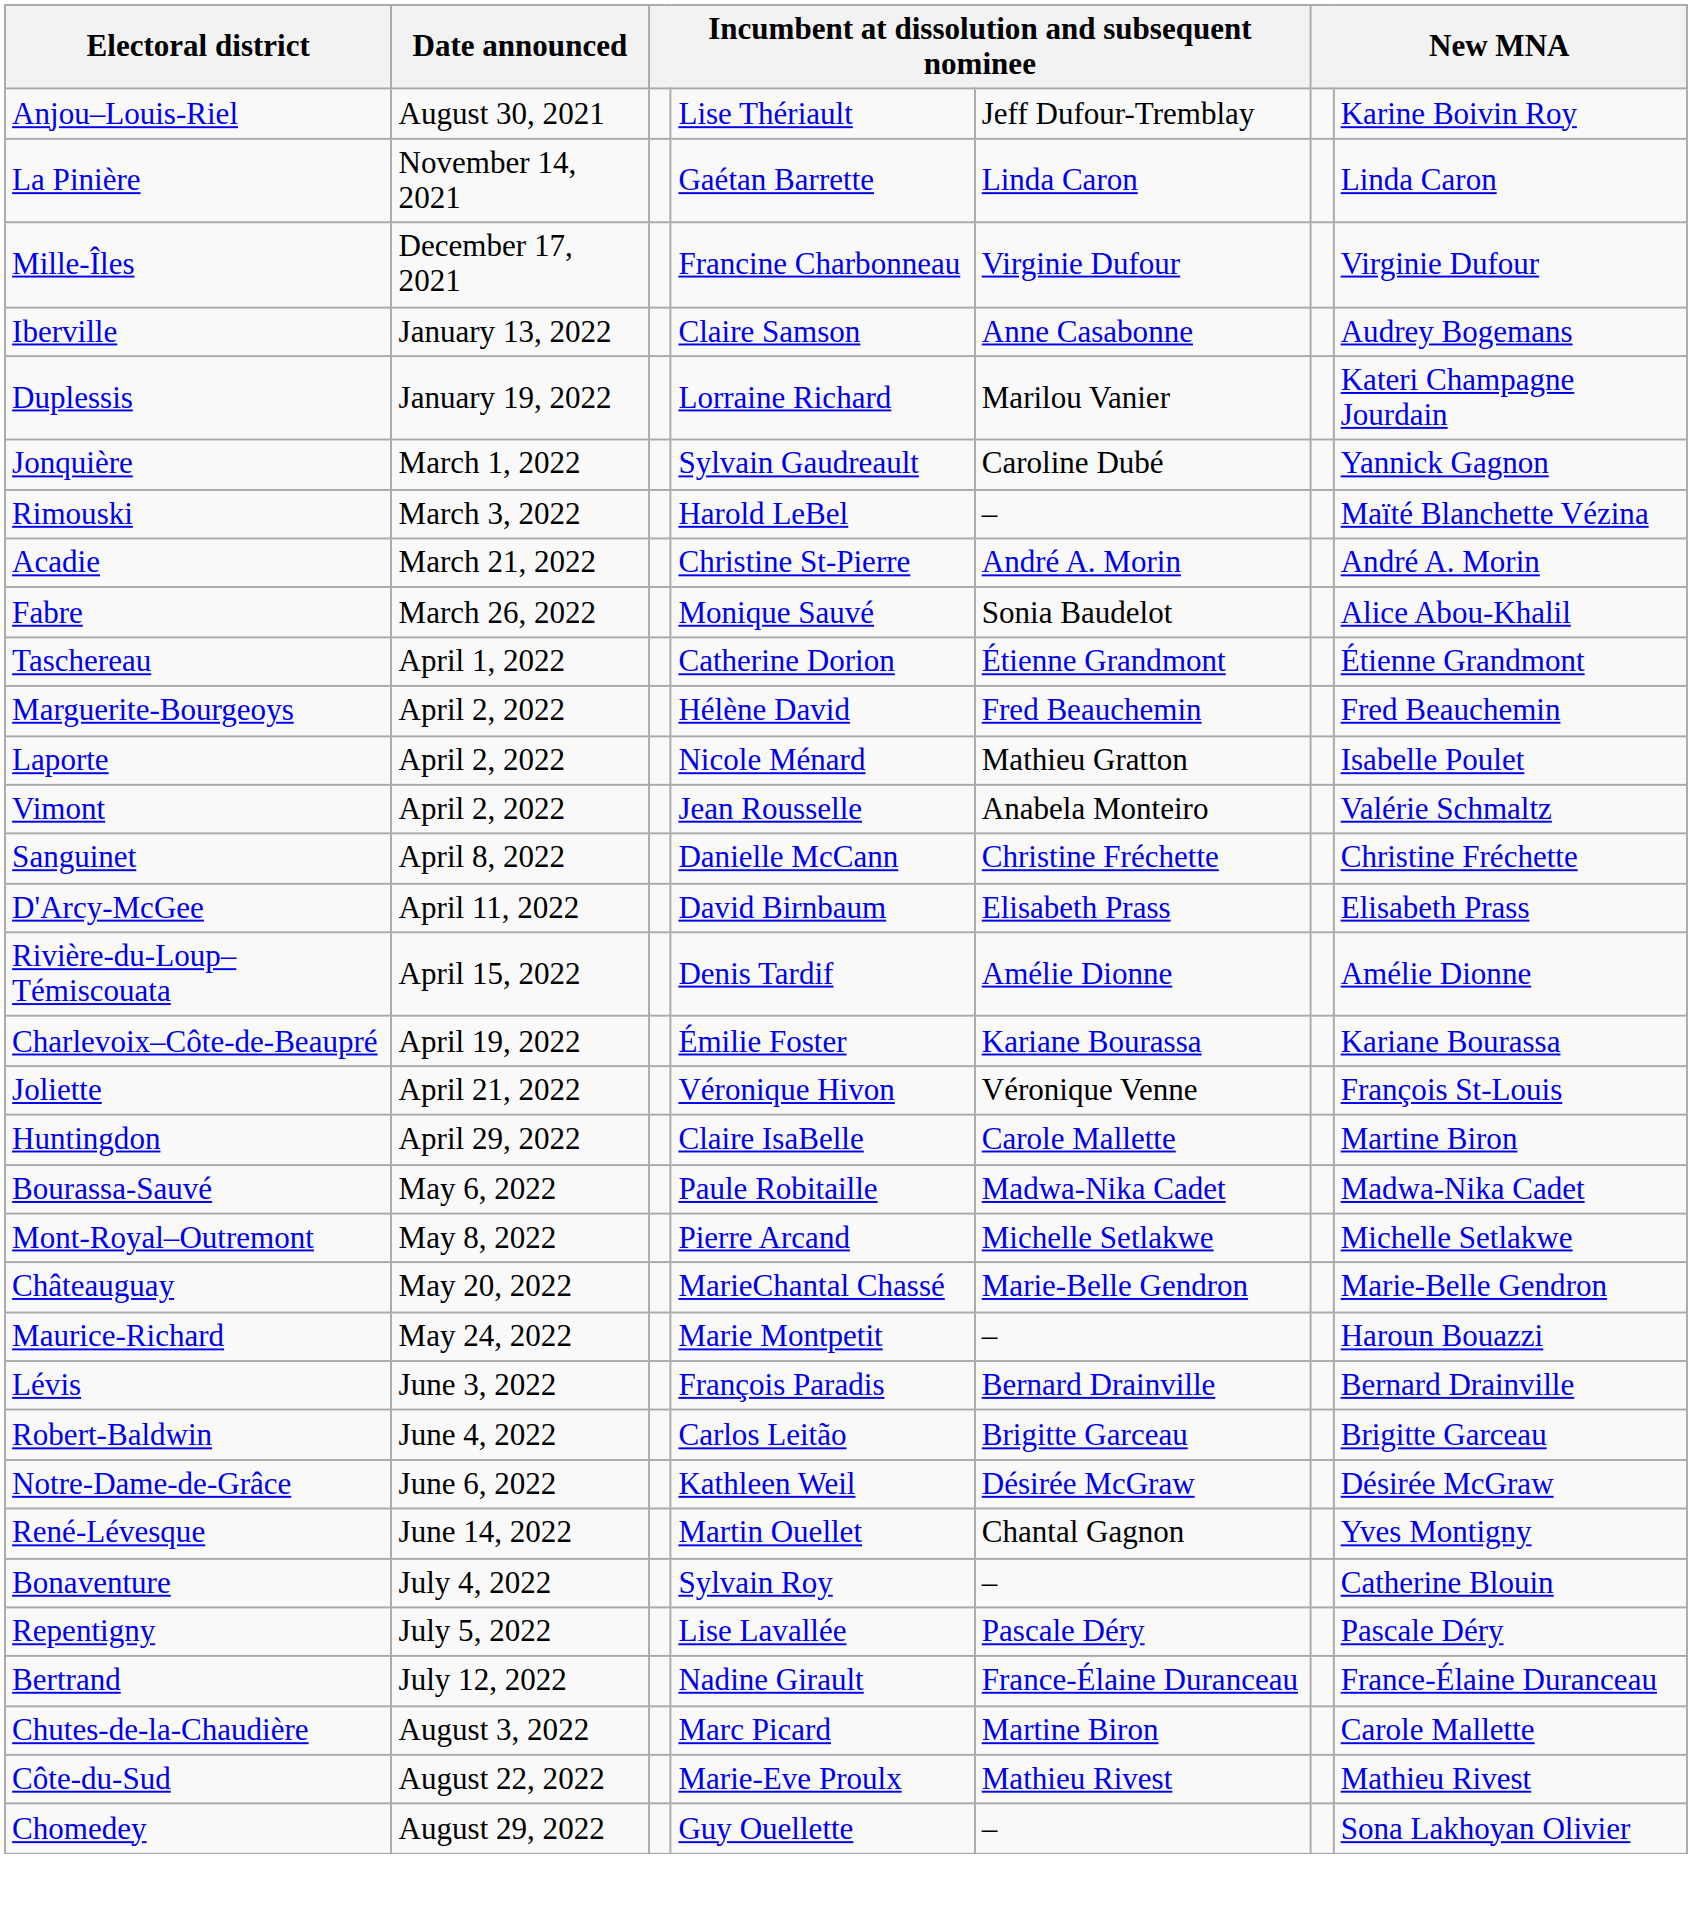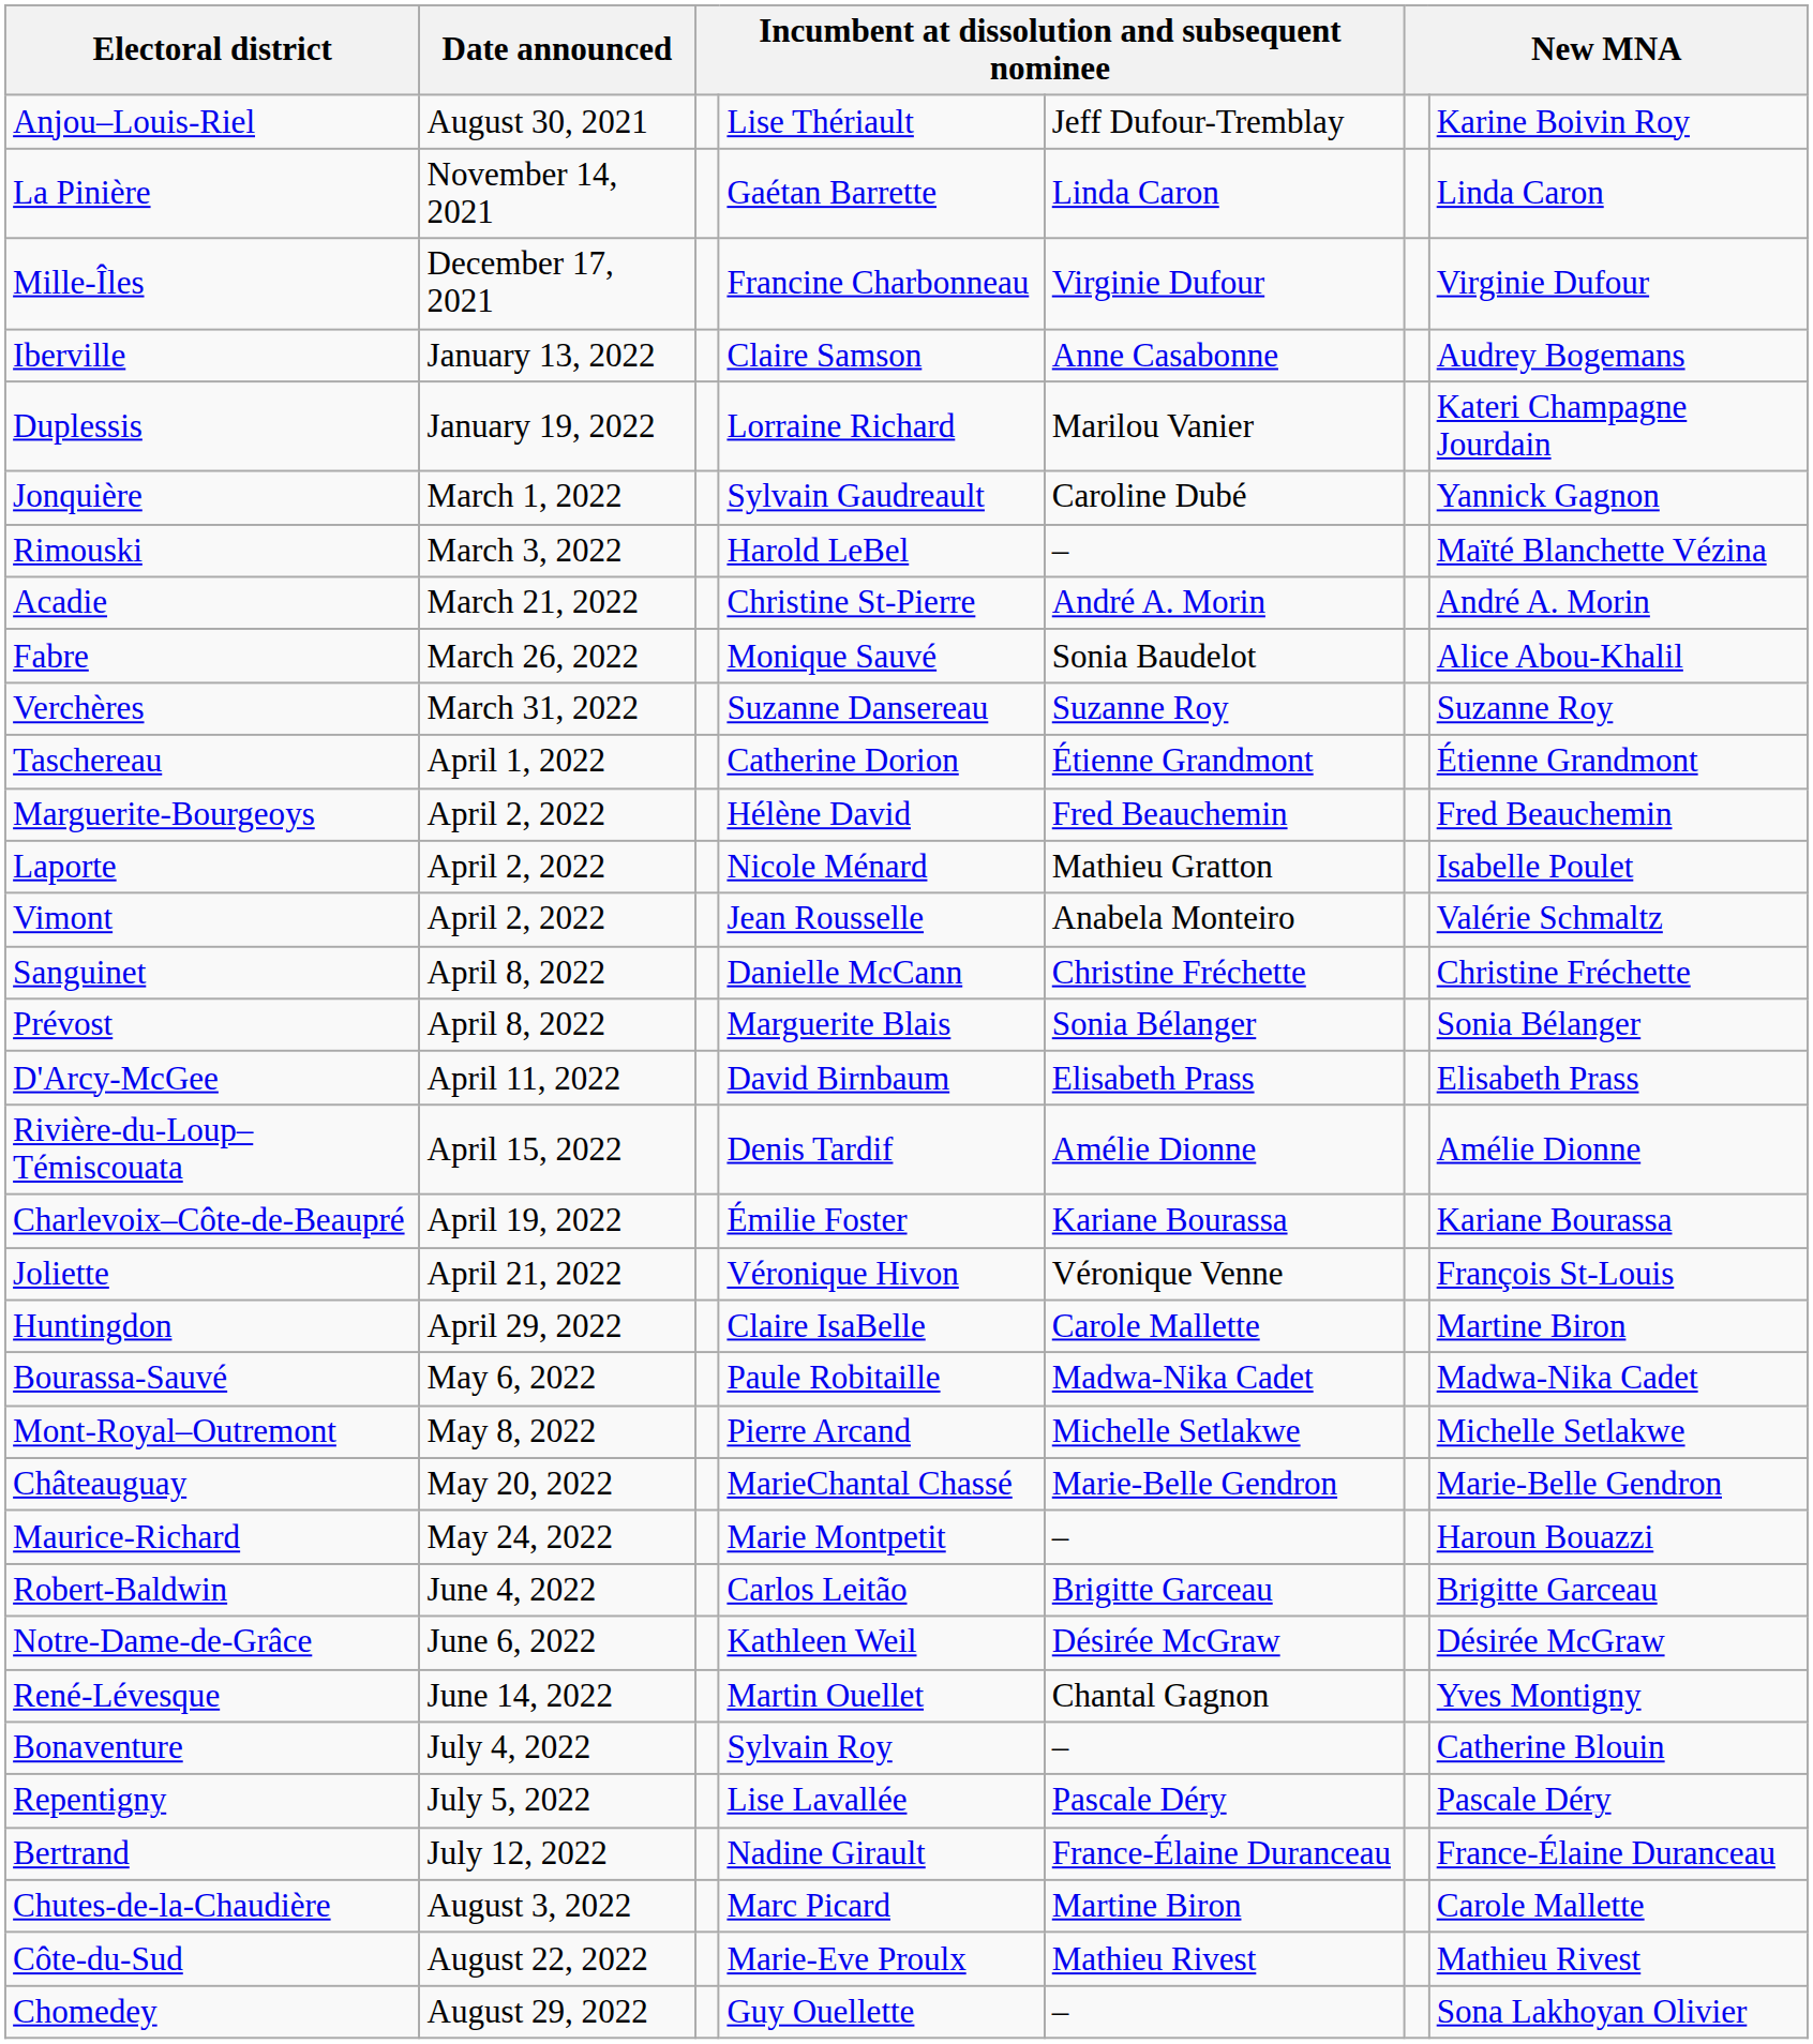 <table class="wikitable">
 <tr>
 <th>Electoral district</th>
 <th>Date announced</th>
 <th colspan="3">Incumbent at dissolution and subsequent nominee</th>
 <th colspan="2">New MNA</th>
 </tr>
 <tr>
 <td><a href='#'>Anjou–Louis-Riel</a></td>
 <td>August 30, 2021</td>
 <td> </td>
 <td><a href='#'>Lise Thériault</a></td>
 <td>Jeff Dufour-Tremblay</td>
 <td> </td>
 <td><a href='#'>Karine Boivin Roy</a></td>
 </tr>
 <tr>
 <td><a href='#'>La Pinière</a></td>
 <td>November 14, 2021</td>
 <td> </td>
 <td><a href='#'>Gaétan Barrette</a></td>
 <td><a href='#'>Linda Caron</a></td>
 <td> </td>
 <td><a href='#'>Linda Caron</a></td>
 </tr>
 <tr>
 <td><a href='#'>Mille-Îles</a></td>
 <td>December 17, 2021</td>
 <td> </td>
 <td><a href='#'>Francine Charbonneau</a></td>
 <td><a href='#'>Virginie Dufour</a></td>
 <td> </td>
 <td><a href='#'>Virginie Dufour</a></td>
 </tr>
 <tr>
 <td><a href='#'>Iberville</a></td>
 <td>January 13, 2022</td>
 <td> </td>
 <td><a href='#'>Claire Samson</a></td>
 <td><a href='#'>Anne Casabonne</a></td>
 <td> </td>
 <td><a href='#'>Audrey Bogemans</a></td>
 </tr>
 <tr>
 <td><a href='#'>Duplessis</a></td>
 <td>January 19, 2022</td>
 <td> </td>
 <td><a href='#'>Lorraine Richard</a></td>
 <td>Marilou Vanier</td>
 <td> </td>
 <td><a href='#'>Kateri Champagne Jourdain</a></td>
 </tr>
 <tr>
 <td><a href='#'>Jonquière</a></td>
 <td>March 1, 2022</td>
 <td> </td>
 <td><a href='#'>Sylvain Gaudreault</a></td>
 <td>Caroline Dubé</td>
 <td> </td>
 <td><a href='#'>Yannick Gagnon</a></td>
 </tr>
 <tr>
 <td><a href='#'>Rimouski</a></td>
 <td>March 3, 2022</td>
 <td> </td>
 <td><a href='#'>Harold LeBel</a></td>
 <td>–</td>
 <td> </td>
 <td><a href='#'>Maïté Blanchette Vézina</a></td>
 </tr>
 <tr>
 <td><a href='#'>Acadie</a></td>
 <td>March 21, 2022</td>
 <td> </td>
 <td><a href='#'>Christine St-Pierre</a></td>
 <td><a href='#'>André A. Morin</a></td>
 <td> </td>
 <td><a href='#'>André A. Morin</a></td>
 </tr>
 <tr>
 <td><a href='#'>Fabre</a></td>
 <td>March 26, 2022</td>
 <td> </td>
 <td><a href='#'>Monique Sauvé</a></td>
 <td>Sonia Baudelot</td>
 <td> </td>
 <td><a href='#'>Alice Abou-Khalil</a></td>
 </tr>
 <tr>
+<td><a href='#'>Verchères</a></td>
+<td>March 31, 2022</td>
+<td> </td>
+<td><a href='#'>Suzanne Dansereau</a></td>
+<td><a href='#'>Suzanne Roy</a></td>
+<td> </td>
+<td><a href='#'>Suzanne Roy</a></td>
+</tr>
+<tr>
 <td><a href='#'>Taschereau</a></td>
 <td>April 1, 2022</td>
 <td> </td>
 <td><a href='#'>Catherine Dorion</a></td>
 <td><a href='#'>Étienne Grandmont</a></td>
 <td> </td>
 <td><a href='#'>Étienne Grandmont</a></td>
 </tr>
 <tr>
 <td><a href='#'>Marguerite-Bourgeoys</a></td>
 <td>April 2, 2022</td>
 <td> </td>
 <td><a href='#'>Hélène David</a></td>
 <td><a href='#'>Fred Beauchemin</a></td>
 <td> </td>
 <td><a href='#'>Fred Beauchemin</a></td>
 </tr>
 <tr>
 <td><a href='#'>Laporte</a></td>
 <td>April 2, 2022</td>
 <td> </td>
 <td><a href='#'>Nicole Ménard</a></td>
 <td>Mathieu Gratton</td>
 <td> </td>
 <td><a href='#'>Isabelle Poulet</a></td>
 </tr>
 <tr>
 <td><a href='#'>Vimont</a></td>
 <td>April 2, 2022</td>
 <td> </td>
 <td><a href='#'>Jean Rousselle</a></td>
 <td>Anabela Monteiro</td>
 <td> </td>
 <td><a href='#'>Valérie Schmaltz</a></td>
 </tr>
 <tr>
 <td><a href='#'>Sanguinet</a></td>
 <td>April 8, 2022</td>
 <td> </td>
 <td><a href='#'>Danielle McCann</a></td>
 <td><a href='#'>Christine Fréchette</a></td>
 <td> </td>
 <td><a href='#'>Christine Fréchette</a></td>
+</tr>
+<tr>
+<td><a href='#'>Prévost</a></td>
+<td>April 8, 2022</td>
+<td> </td>
+<td><a href='#'>Marguerite Blais</a></td>
+<td><a href='#'>Sonia Bélanger</a></td>
+<td> </td>
+<td><a href='#'>Sonia Bélanger</a></td>
 </tr>
 <tr>
 <td><a href='#'>D'Arcy-McGee</a></td>
 <td>April 11, 2022</td>
 <td> </td>
 <td><a href='#'>David Birnbaum</a></td>
 <td><a href='#'>Elisabeth Prass</a></td>
 <td> </td>
 <td><a href='#'>Elisabeth Prass</a></td>
 </tr>
 <tr>
 <td><a href='#'>Rivière-du-Loup–Témiscouata</a></td>
 <td>April 15, 2022</td>
 <td> </td>
 <td><a href='#'>Denis Tardif</a></td>
 <td><a href='#'>Amélie Dionne</a></td>
 <td> </td>
 <td><a href='#'>Amélie Dionne</a></td>
 </tr>
 <tr>
 <td><a href='#'>Charlevoix–Côte-de-Beaupré</a></td>
 <td>April 19, 2022</td>
 <td> </td>
 <td><a href='#'>Émilie Foster</a></td>
 <td><a href='#'>Kariane Bourassa</a></td>
 <td> </td>
 <td><a href='#'>Kariane Bourassa</a></td>
 </tr>
 <tr>
 <td><a href='#'>Joliette</a></td>
 <td>April 21, 2022</td>
 <td> </td>
 <td><a href='#'>Véronique Hivon</a></td>
 <td>Véronique Venne</td>
 <td> </td>
 <td><a href='#'>François St-Louis</a></td>
 </tr>
 <tr>
 <td><a href='#'>Huntingdon</a></td>
 <td>April 29, 2022</td>
 <td> </td>
 <td><a href='#'>Claire IsaBelle</a></td>
 <td><a href='#'>Carole Mallette</a></td>
 <td> </td>
 <td><a href='#'>Martine Biron</a></td>
 </tr>
 <tr>
 <td><a href='#'>Bourassa-Sauvé</a></td>
 <td>May 6, 2022</td>
 <td> </td>
 <td><a href='#'>Paule Robitaille</a></td>
 <td><a href='#'>Madwa-Nika Cadet</a></td>
 <td> </td>
 <td><a href='#'>Madwa-Nika Cadet</a></td>
 </tr>
 <tr>
 <td><a href='#'>Mont-Royal–Outremont</a></td>
 <td>May 8, 2022</td>
 <td> </td>
 <td><a href='#'>Pierre Arcand</a></td>
 <td><a href='#'>Michelle Setlakwe</a></td>
 <td> </td>
 <td><a href='#'>Michelle Setlakwe</a></td>
 </tr>
 <tr>
 <td><a href='#'>Châteauguay</a></td>
 <td>May 20, 2022</td>
 <td> </td>
 <td><a href='#'>MarieChantal Chassé</a></td>
 <td><a href='#'>Marie-Belle Gendron</a></td>
 <td> </td>
 <td><a href='#'>Marie-Belle Gendron</a></td>
 </tr>
 <tr>
 <td><a href='#'>Maurice-Richard</a></td>
 <td>May 24, 2022</td>
 <td> </td>
 <td><a href='#'>Marie Montpetit</a></td>
 <td>–</td>
 <td> </td>
 <td><a href='#'>Haroun Bouazzi</a></td>
 </tr>
 <tr>
-<td><a href='#'>Lévis</a></td>
-<td>June 3, 2022</td>
-<td> </td>
-<td><a href='#'>François Paradis</a></td>
-<td><a href='#'>Bernard Drainville</a></td>
-<td> </td>
-<td><a href='#'>Bernard Drainville</a></td>
-</tr>
-<tr>
 <td><a href='#'>Robert-Baldwin</a></td>
 <td>June 4, 2022</td>
 <td> </td>
 <td><a href='#'>Carlos Leitão</a></td>
 <td><a href='#'>Brigitte Garceau</a></td>
 <td> </td>
 <td><a href='#'>Brigitte Garceau</a></td>
 </tr>
 <tr>
 <td><a href='#'>Notre-Dame-de-Grâce</a></td>
 <td>June 6, 2022</td>
 <td> </td>
 <td><a href='#'>Kathleen Weil</a></td>
 <td><a href='#'>Désirée McGraw</a></td>
 <td> </td>
 <td><a href='#'>Désirée McGraw</a></td>
 </tr>
 <tr>
 <td><a href='#'>René-Lévesque</a></td>
 <td>June 14, 2022</td>
 <td> </td>
 <td><a href='#'>Martin Ouellet</a></td>
 <td>Chantal Gagnon</td>
 <td> </td>
 <td><a href='#'>Yves Montigny</a></td>
 </tr>
 <tr>
 <td><a href='#'>Bonaventure</a></td>
 <td>July 4, 2022</td>
 <td> </td>
 <td><a href='#'>Sylvain Roy</a></td>
 <td>–</td>
 <td> </td>
 <td><a href='#'>Catherine Blouin</a></td>
 </tr>
 <tr>
 <td><a href='#'>Repentigny</a></td>
 <td>July 5, 2022</td>
 <td> </td>
 <td><a href='#'>Lise Lavallée</a></td>
 <td><a href='#'>Pascale Déry</a></td>
 <td> </td>
 <td><a href='#'>Pascale Déry</a></td>
 </tr>
 <tr>
 <td><a href='#'>Bertrand</a></td>
 <td>July 12, 2022</td>
 <td> </td>
 <td><a href='#'>Nadine Girault</a></td>
 <td><a href='#'>France-Élaine Duranceau</a></td>
 <td> </td>
 <td><a href='#'>France-Élaine Duranceau</a></td>
 </tr>
 <tr>
 <td><a href='#'>Chutes-de-la-Chaudière</a></td>
 <td>August 3, 2022</td>
 <td> </td>
 <td><a href='#'>Marc Picard</a></td>
 <td><a href='#'>Martine Biron</a></td>
 <td> </td>
 <td><a href='#'>Carole Mallette</a></td>
 </tr>
 <tr>
 <td><a href='#'>Côte-du-Sud</a></td>
 <td>August 22, 2022</td>
 <td> </td>
 <td><a href='#'>Marie-Eve Proulx</a></td>
 <td><a href='#'>Mathieu Rivest</a></td>
 <td> </td>
 <td><a href='#'>Mathieu Rivest</a></td>
 </tr>
 <tr>
 <td><a href='#'>Chomedey</a></td>
 <td>August 29, 2022</td>
 <td> </td>
 <td><a href='#'>Guy Ouellette</a></td>
 <td>–</td>
 <td> </td>
 <td><a href='#'>Sona Lakhoyan Olivier</a></td>
 </tr>
 </table>
